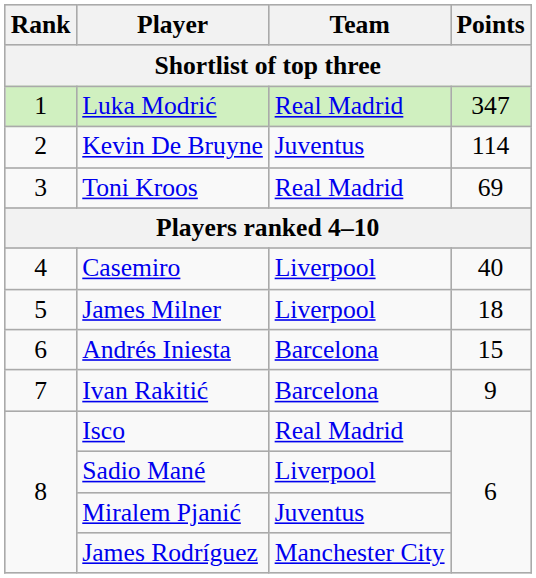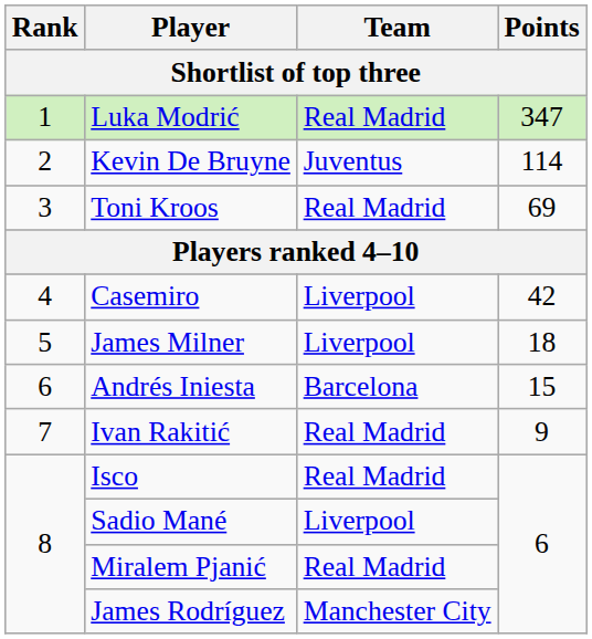 <table class="wikitable" style="text-align:center">
 <tr>
 <th>Rank</th>
 <th>Player</th>
 <th>Team</th>
 <th>Points</th>
 </tr>
 <tr>
 <th colspan=4>Shortlist of top three</th>
 </tr>
 <tr bgcolor="#D0F0C0">
 <td>1</td>
 <td align=left> <a href='#'>Luka Modrić</a></td>
 <td align=left> <a href='#'>Real Madrid</a></td>
 <td>347</td>
 </tr>
 <tr>
 <td>2</td>
 <td align=left> <a href='#'>Kevin De Bruyne</a></td>
 <td align=left> <a href='#'>Juventus</a></td>
 <td>114</td>
 </tr>
 <tr>
 <td>3</td>
 <td align=left> <a href='#'>Toni Kroos</a></td>
 <td align=left> <a href='#'>Real Madrid</a></td>
 <td>69</td>
 </tr>
 <tr>
 <th colspan=4>Players ranked 4–10</th>
 </tr>
 <tr>
 <td>4</td>
 <td align=left> <a href='#'>Casemiro</a></td>
 <td align=left> <a href='#'>Liverpool</a></td>
-<td>40</td>
+<td>42</td>
 </tr>
 <tr>
 <td>5</td>
 <td align=left> <a href='#'>James Milner</a></td>
 <td align=left> <a href='#'>Liverpool</a></td>
 <td>18</td>
 </tr>
 <tr>
 <td>6</td>
 <td align=left> <a href='#'>Andrés Iniesta</a></td>
 <td align=left> <a href='#'>Barcelona</a></td>
 <td>15</td>
 </tr>
 <tr>
 <td>7</td>
 <td align=left> <a href='#'>Ivan Rakitić</a></td>
-<td align=left> <a href='#'>Barcelona</a></td>
+<td align=left> <a href='#'>Real Madrid</a></td>
 <td>9</td>
 </tr>
 <tr>
 <td rowspan=4>8</td>
 <td align=left> <a href='#'>Isco</a></td>
 <td align=left> <a href='#'>Real Madrid</a></td>
 <td rowspan=4>6</td>
 </tr>
 <tr>
 <td align=left> <a href='#'>Sadio Mané</a></td>
 <td align=left> <a href='#'>Liverpool</a></td>
 </tr>
 <tr>
 <td align=left> <a href='#'>Miralem Pjanić</a></td>
-<td align=left> <a href='#'>Juventus</a></td>
+<td align=left> <a href='#'>Real Madrid</a></td>
 </tr>
 <tr>
 <td align=left> <a href='#'>James Rodríguez</a></td>
 <td align=left> <a href='#'>Manchester City</a></td>
 </tr>
 </table>
